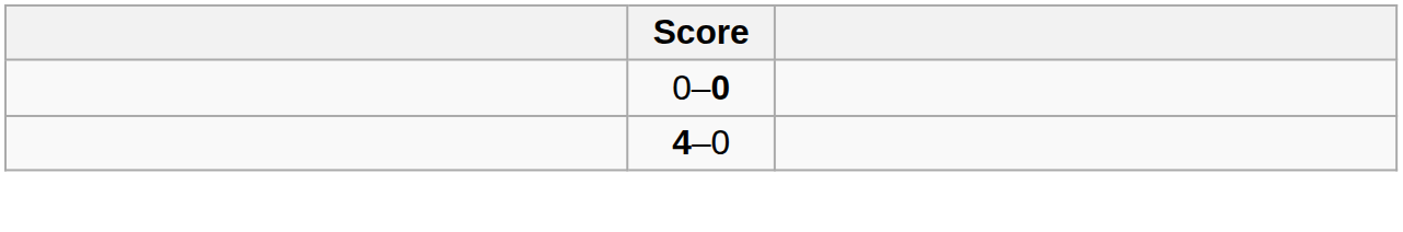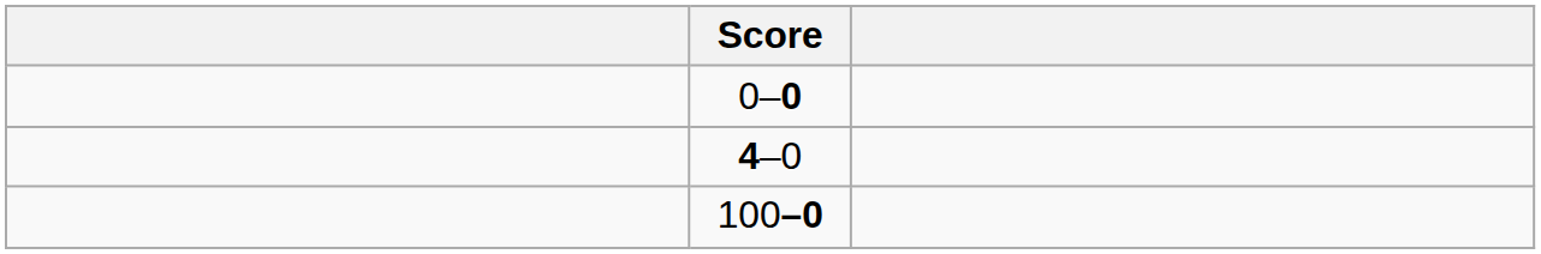 <table class="wikitable" style="text-align: center;">
 <tr>
 <th width=280></th>
 <th width=60>Score</th>
 <th width=280></th>
 </tr>
 <tr>
 <td align=left></td>
 <td>0–<strong>0</strong></td>
 <td align=left><strong></td>
 </tr>
 <tr>
 <td align=left></strong></td>
 <td><strong>4</strong>–0</td>
 <td align=left></td>
 </tr>
+<tr>
+<td align=left><strong></td>
+<td></strong>100<strong>–0</td>
+<td align=left></td>
+</tr>
 </table>
